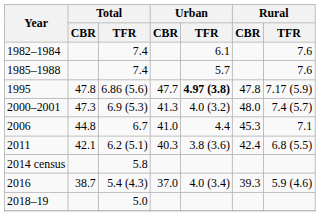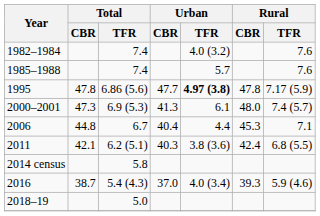 <table class="wikitable">
 <tr>
 <th rowspan=2>Year</th>
 <th colspan=2>Total</th>
 <th colspan=2>Urban</th>
 <th colspan=2>Rural</th>
 </tr>
 <tr>
 <th>CBR</th>
 <th>TFR</th>
 <th>CBR</th>
 <th>TFR</th>
 <th>CBR</th>
 <th>TFR</th>
 </tr>
 <tr>
 <td>1982–1984</td>
 <td style="text-align:right;"></td>
 <td style="text-align:right;">7.4</td>
 <td style="text-align:right;"></td>
-<td style="text-align:right;">6.1</td>
+<td style="text-align:right;">4.0 (3.2)</td>
 <td style="text-align:right;"></td>
 <td style="text-align:right;">7.6</td>
 </tr>
 <tr>
 <td>1985–1988</td>
 <td style="text-align:right;"></td>
 <td style="text-align:right;">7.4</td>
 <td style="text-align:right;"></td>
 <td style="text-align:right;">5.7</td>
 <td style="text-align:right;"></td>
 <td style="text-align:right;">7.6</td>
 </tr>
 <tr>
 <td>1995</td>
 <td style="text-align:right;">47.8</td>
 <td style="text-align:right;">6.86 (5.6)</td>
 <td style="text-align:right;">47.7</td>
 <td style="text-align:right;"><strong>4.97 (3.8)</strong></td>
 <td style="text-align:right;">47.8</td>
 <td style="text-align:right;">7.17 (5.9)</td>
 </tr>
 <tr>
 <td>2000–2001</td>
 <td style="text-align:right;">47.3</td>
 <td style="text-align:right;">6.9 (5.3)</td>
 <td style="text-align:right;">41.3</td>
-<td style="text-align:right;">4.0 (3.2)</td>
+<td style="text-align:right;">6.1</td>
 <td style="text-align:right;">48.0</td>
 <td style="text-align:right;">7.4 (5.7)</td>
 </tr>
 <tr>
 <td>2006</td>
 <td style="text-align:right;">44.8</td>
 <td style="text-align:right;">6.7</td>
-<td style="text-align:right;">41.0</td>
+<td style="text-align:right;">40.4</td>
 <td style="text-align:right;">4.4</td>
 <td style="text-align:right;">45.3</td>
 <td style="text-align:right;">7.1</td>
 </tr>
 <tr>
 <td>2011</td>
 <td style="text-align:right;">42.1</td>
 <td style="text-align:right;">6.2 (5.1)</td>
 <td style="text-align:right;">40.3</td>
 <td style="text-align:right;">3.8 (3.6)</td>
 <td style="text-align:right;">42.4</td>
 <td style="text-align:right;">6.8 (5.5)</td>
 </tr>
 <tr>
 <td>2014 census</td>
 <td style="text-align:right;"></td>
 <td style="text-align:right;">5.8</td>
 <td style="text-align:right;"></td>
 <td style="text-align:right;"></td>
 <td style="text-align:right;"></td>
 <td style="text-align:right;"></td>
 </tr>
 <tr>
 <td>2016</td>
 <td style="text-align:right;">38.7</td>
 <td style="text-align:right;">5.4 (4.3)</td>
 <td style="text-align:right;">37.0</td>
 <td style="text-align:right;">4.0 (3.4)</td>
 <td style="text-align:right;">39.3</td>
 <td style="text-align:right;">5.9 (4.6)</td>
 </tr>
 <tr>
 <td>2018–19</td>
 <td style="text-align:right;"></td>
 <td style="text-align:right;">5.0</td>
 <td style="text-align:right;"></td>
 <td style="text-align:right;"></td>
 <td style="text-align:right;"></td>
 <td style="text-align:right;"></td>
 </tr>
 <tr>
 </tr>
 </table>
